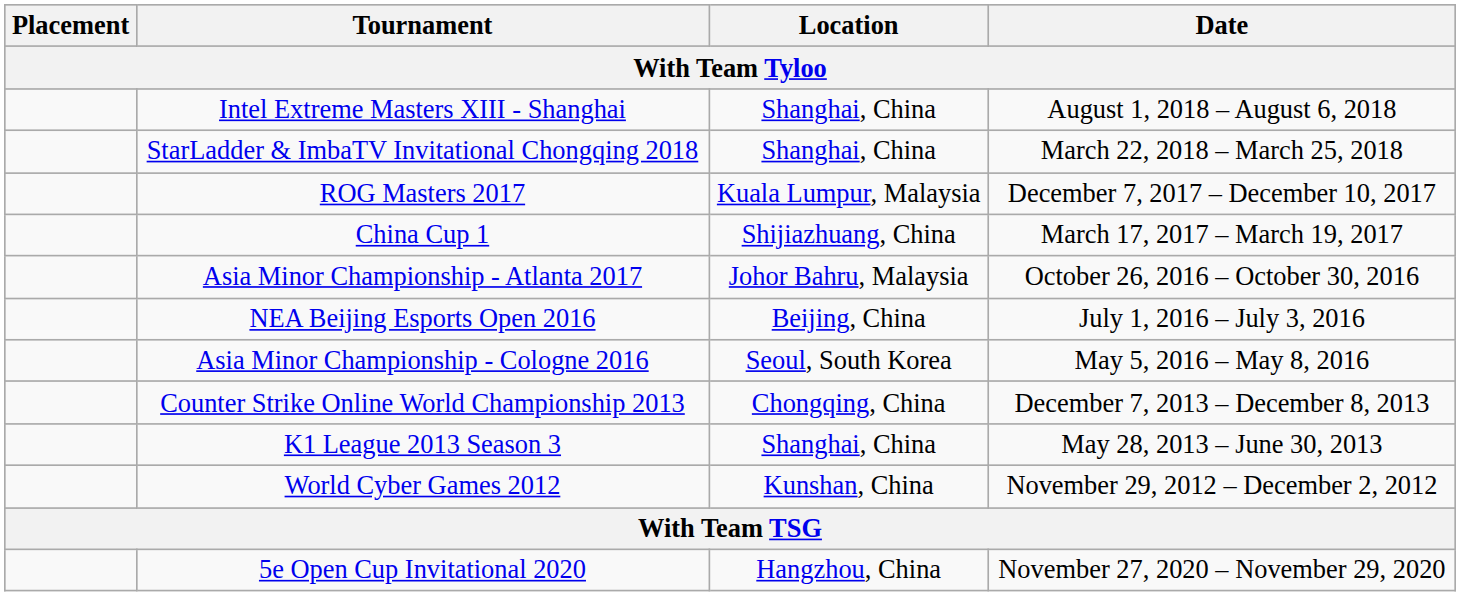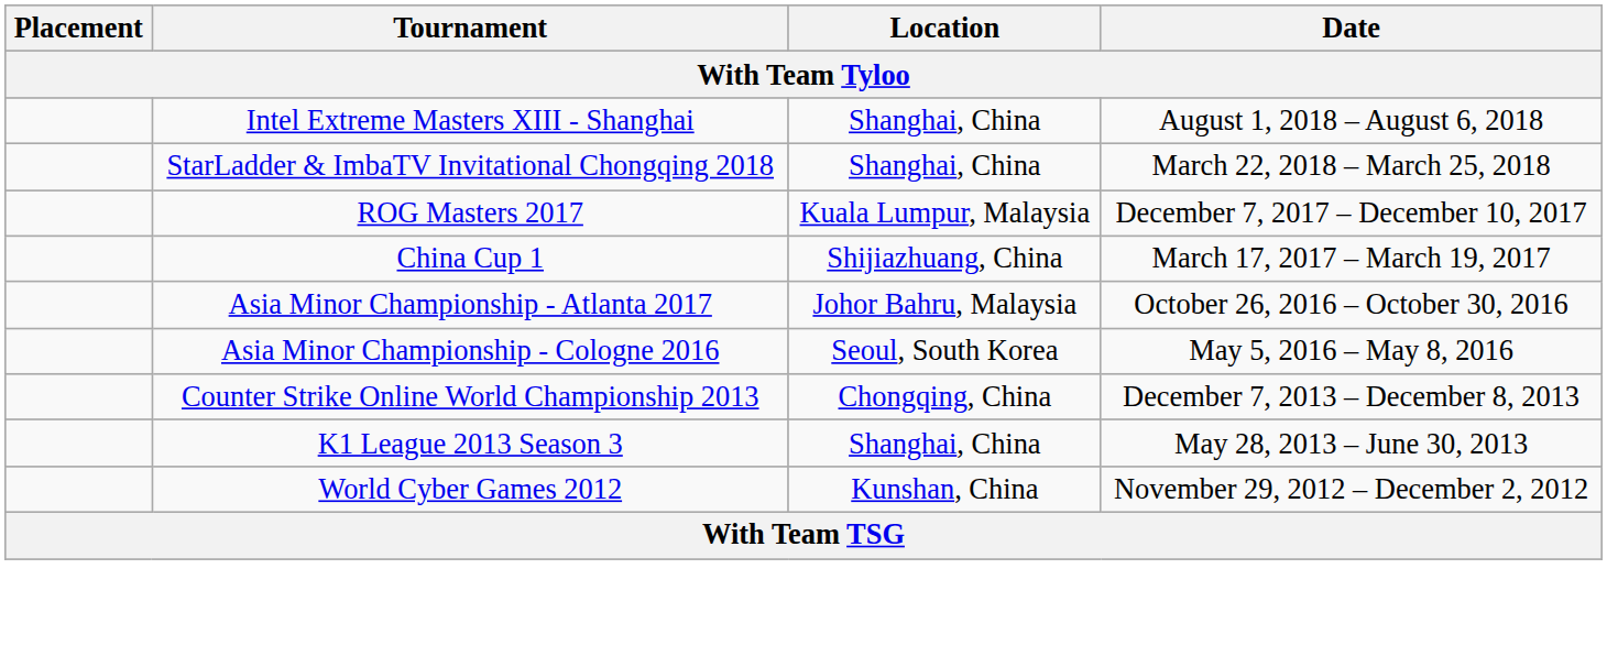 <table class="wikitable" width="880" style="text-align:center">
 <tr>
 <th>Placement</th>
 <th>Tournament</th>
 <th>Location</th>
 <th>Date</th>
 </tr>
 <tr>
 <th colspan="4">With Team <a href='#'>Tyloo</a></th>
 </tr>
 <tr>
 <td></td>
 <td><a href='#'>Intel Extreme Masters XIII - Shanghai</a></td>
 <td><a href='#'>Shanghai</a>, China</td>
 <td>August 1, 2018 – August 6, 2018</td>
 </tr>
 <tr>
 <td></td>
 <td><a href='#'>StarLadder & ImbaTV Invitational Chongqing 2018</a></td>
 <td><a href='#'>Shanghai</a>, China</td>
 <td>March 22, 2018 – March 25, 2018</td>
 </tr>
 <tr>
 <td></td>
 <td><a href='#'>ROG Masters 2017</a></td>
 <td><a href='#'>Kuala Lumpur</a>, Malaysia</td>
 <td>December 7, 2017 – December 10, 2017</td>
 </tr>
 <tr>
 <td></td>
 <td><a href='#'>China Cup 1</a></td>
 <td><a href='#'>Shijiazhuang</a>, China</td>
 <td>March 17, 2017 – March 19, 2017</td>
 </tr>
 <tr>
 <td></td>
 <td><a href='#'>Asia Minor Championship - Atlanta 2017</a></td>
 <td><a href='#'>Johor Bahru</a>, Malaysia</td>
 <td>October 26, 2016 – October 30, 2016</td>
 </tr>
 <tr>
 <td></td>
-<td><a href='#'>NEA Beijing Esports Open 2016</a></td>
-<td><a href='#'>Beijing</a>, China</td>
-<td>July 1, 2016 – July 3, 2016</td>
-</tr>
-<tr>
-<td></td>
 <td><a href='#'>Asia Minor Championship - Cologne 2016</a></td>
 <td><a href='#'>Seoul</a>, South Korea</td>
 <td>May 5, 2016 – May 8, 2016</td>
 </tr>
 <tr>
 <td></td>
 <td><a href='#'>Counter Strike Online World Championship 2013</a></td>
 <td><a href='#'>Chongqing</a>, China</td>
 <td>December 7, 2013 – December 8, 2013</td>
 </tr>
 <tr>
 <td></td>
 <td><a href='#'>K1 League 2013 Season 3</a></td>
 <td><a href='#'>Shanghai</a>, China</td>
 <td>May 28, 2013 – June 30, 2013</td>
 </tr>
 <tr>
 <td></td>
 <td><a href='#'>World Cyber Games 2012</a></td>
 <td><a href='#'>Kunshan</a>, China</td>
 <td>November 29, 2012 – December 2, 2012</td>
 </tr>
 <tr>
 <th colspan="4">With Team <a href='#'>TSG</a></th>
 </tr>
-<tr>
-<td></td>
-<td><a href='#'>5e Open Cup Invitational 2020</a></td>
-<td><a href='#'>Hangzhou</a>, China</td>
-<td>November 27, 2020 – November 29, 2020</td>
-</tr>
 </table>
